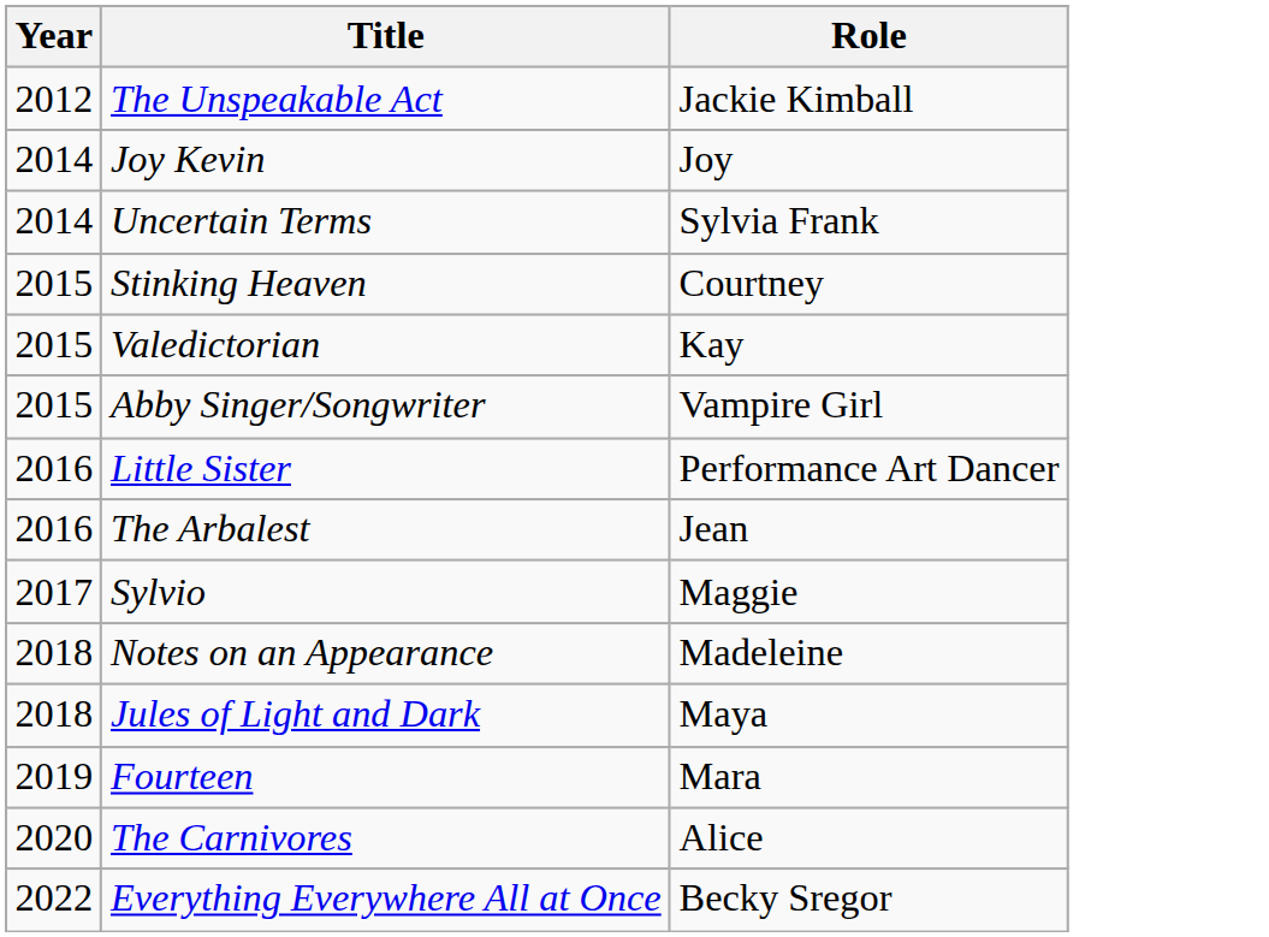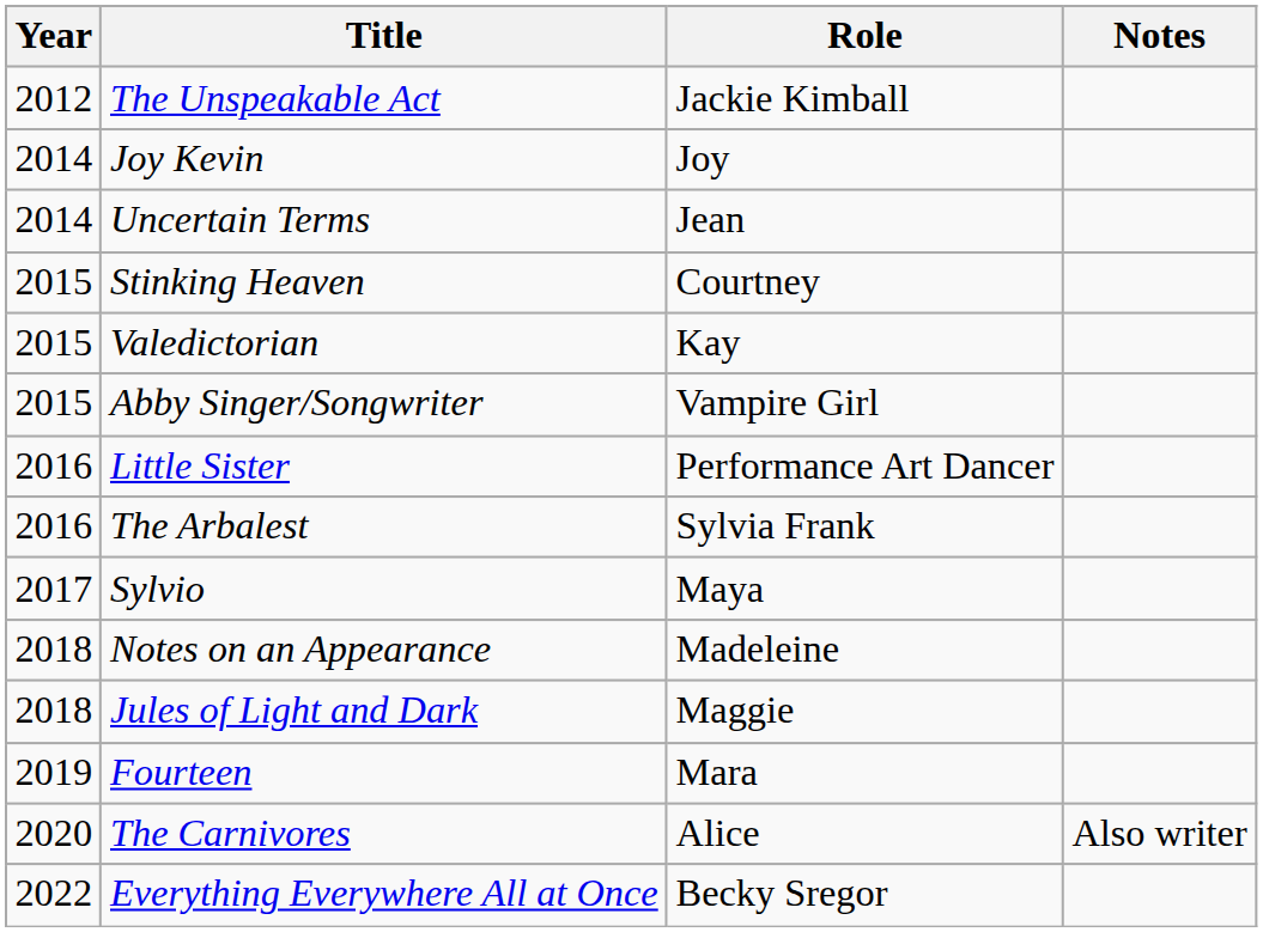 <table class="wikitable sortable">
 <tr>
 <th>Year</th>
 <th>Title</th>
 <th>Role</th>
+<th>Notes</th>
 </tr>
 <tr>
 <td>2012</td>
 <td><em><a href='#'>The Unspeakable Act</a></em></td>
 <td>Jackie Kimball</td>
+<td></td>
 </tr>
 <tr>
 <td>2014</td>
 <td><em>Joy Kevin</em></td>
 <td>Joy</td>
+<td></td>
 </tr>
 <tr>
 <td>2014</td>
 <td><em>Uncertain Terms</em></td>
-<td>Sylvia Frank</td>
+<td>Jean</td>
+<td></td>
 </tr>
 <tr>
 <td>2015</td>
 <td><em>Stinking Heaven</em></td>
 <td>Courtney</td>
+<td></td>
 </tr>
 <tr>
 <td>2015</td>
 <td><em>Valedictorian</em></td>
 <td>Kay</td>
+<td></td>
 </tr>
 <tr>
 <td>2015</td>
 <td><em>Abby Singer/Songwriter</em></td>
 <td>Vampire Girl</td>
+<td></td>
 </tr>
 <tr>
 <td>2016</td>
 <td><a href='#'><em>Little Sister</em></a></td>
 <td>Performance Art Dancer</td>
+<td></td>
 </tr>
 <tr>
 <td>2016</td>
 <td><em>The Arbalest</em></td>
-<td>Jean</td>
+<td>Sylvia Frank</td>
+<td></td>
 </tr>
 <tr>
 <td>2017</td>
 <td><em>Sylvio</em></td>
-<td>Maggie</td>
+<td>Maya</td>
+<td></td>
 </tr>
 <tr>
 <td>2018</td>
 <td><em>Notes on an Appearance</em></td>
 <td>Madeleine</td>
+<td></td>
 </tr>
 <tr>
 <td>2018</td>
 <td><em><a href='#'>Jules of Light and Dark</a></em></td>
-<td>Maya</td>
+<td>Maggie</td>
+<td></td>
 </tr>
 <tr>
 <td>2019</td>
 <td><a href='#'><em>Fourteen</em></a></td>
 <td>Mara</td>
+<td></td>
 </tr>
 <tr>
 <td>2020</td>
 <td><em><a href='#'>The Carnivores</a></em></td>
 <td>Alice</td>
+<td>Also writer</td>
 </tr>
 <tr>
 <td>2022</td>
 <td><em><a href='#'>Everything Everywhere All at Once</a></em></td>
 <td>Becky Sregor</td>
+<td></td>
 </tr>
 </table>
